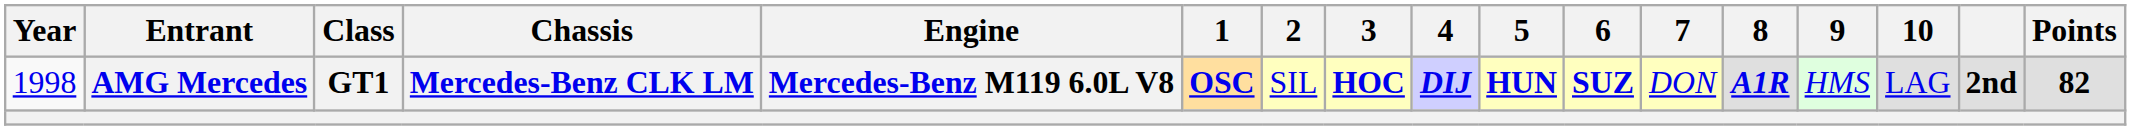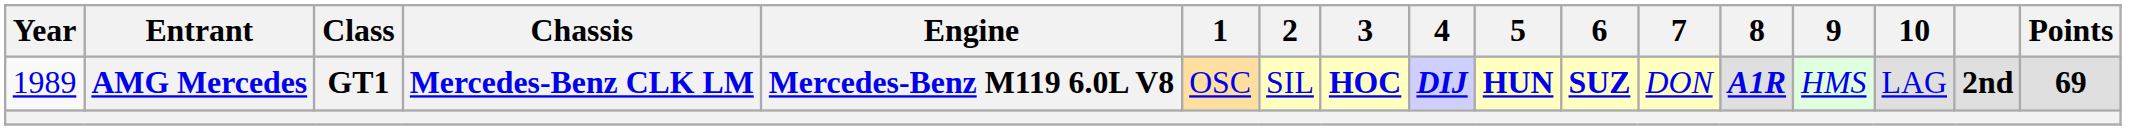 <table class="wikitable" style="text-align:center; font-size:85%">
 <tr>
 <th scope="col">Year</th>
 <th scope="col">Entrant</th>
 <th scope="col">Class</th>
 <th scope="col">Chassis</th>
 <th scope="col">Engine</th>
 <th scope="col">1</th>
 <th scope="col">2</th>
 <th scope="col">3</th>
 <th scope="col">4</th>
 <th scope="col">5</th>
 <th scope="col">6</th>
 <th scope="col">7</th>
 <th scope="col">8</th>
 <th scope="col">9</th>
 <th scope="col">10</th>
 <th scope="col"></th>
 <th scope="col">Points</th>
 </tr>
 <tr>
-<td><a href='#'>1998</a></td>
+<td><a href='#'>1989</a></td>
 <th nowrap><a href='#'>AMG Mercedes</a></th>
 <th>GT1</th>
 <th nowrap><a href='#'>Mercedes-Benz CLK LM</a></th>
 <th nowrap><a href='#'>Mercedes-Benz</a> M119 6.0L V8</th>
-<td style="background:#FFDF9F;"><strong><a href='#'>OSC</a><br></strong></td>
+<td style="background:#FFDF9F;"><a href='#'>OSC</a><br></td>
 <td style="background:#FFFFBF;"><a href='#'>SIL</a><br></td>
 <td style="background:#FFFFBF;"><strong><a href='#'>HOC</a></strong><br></td>
 <td style="background:#CFCFFF;"><strong><em><a href='#'>DIJ</a></em></strong><br></td>
 <td style="background:#FFFFBF;"><strong><a href='#'>HUN</a></strong><br></td>
 <td style="background:#FFFFBF;"><strong><a href='#'>SUZ</a></strong><br></td>
 <td style="background:#FFFFBF;"><em><a href='#'>DON</a></em><br></td>
 <td style="background:#DFDFDF;"><strong><em><a href='#'>A1R</a></em><br></strong></td>
 <td style="background:#dfffdf;"><em><a href='#'>HMS</a></em><br></td>
 <td style="background:#DFDFDF;"><a href='#'>LAG</a><br></td>
 <td style="background:#DFDFDF;"><strong>2nd</strong></td>
-<td style="background:#DFDFDF;"><strong>82</strong></td>
+<td style="background:#DFDFDF;"><strong>69</strong></td>
 </tr>
 <tr>
 <th colspan="17"></th>
 </tr>
 </table>
